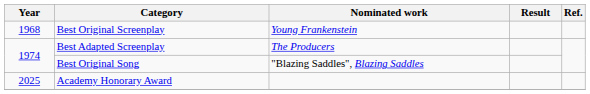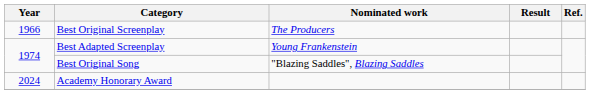 <table class=wikitable>
 <tr>
 <th scope="col" style="width:5em;">Year</th>
 <th scope="col" style="width:25em;">Category</th>
 <th scope="col" style="width:28em;">Nominated work</th>
 <th scope="col" style="width:5em;">Result</th>
 <th>Ref.</th>
 </tr>
 <tr>
-<td style="text-align:center;"><a href='#'>1968</a></td>
+<td style="text-align:center;"><a href='#'>1966</a></td>
 <td><a href='#'>Best Original Screenplay</a></td>
-<td><em><a href='#'>Young Frankenstein</a></em></td>
+<td><em><a href='#'>The Producers</a></em></td>
 <td></td>
 <td style="text-align:center;"></td>
 </tr>
 <tr>
 <td style="text-align:center;", rowspan="2"><a href='#'>1974</a></td>
 <td><a href='#'>Best Adapted Screenplay</a></td>
-<td><em><a href='#'>The Producers</a></em></td>
+<td><em><a href='#'>Young Frankenstein</a></em></td>
 <td></td>
 <td rowspan="2" style="text-align:center;"></td>
 </tr>
 <tr>
 <td><a href='#'>Best Original Song</a></td>
 <td>"Blazing Saddles", <em><a href='#'>Blazing Saddles</a></em></td>
 <td></td>
 </tr>
 <tr>
-<td style="text-align:center;"><a href='#'>2025</a></td>
+<td style="text-align:center;"><a href='#'>2024</a></td>
 <td><a href='#'>Academy Honorary Award</a></td>
 <td></td>
 <td></td>
 <td></td>
 </tr>
 <tr>
 </tr>
 </table>
